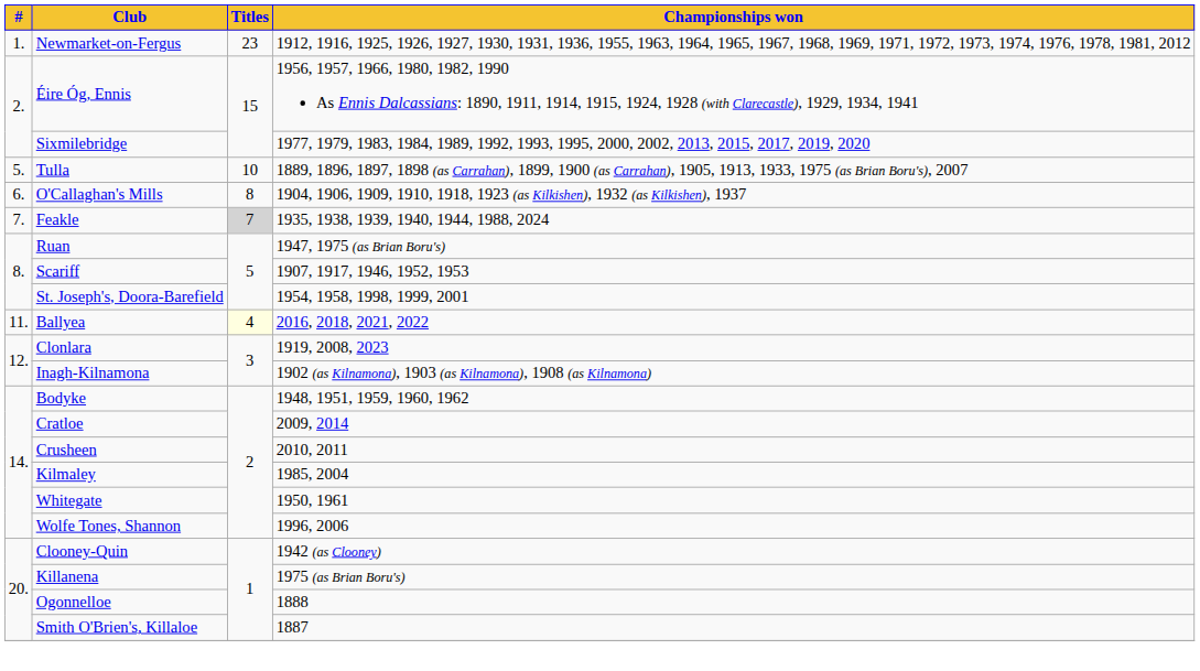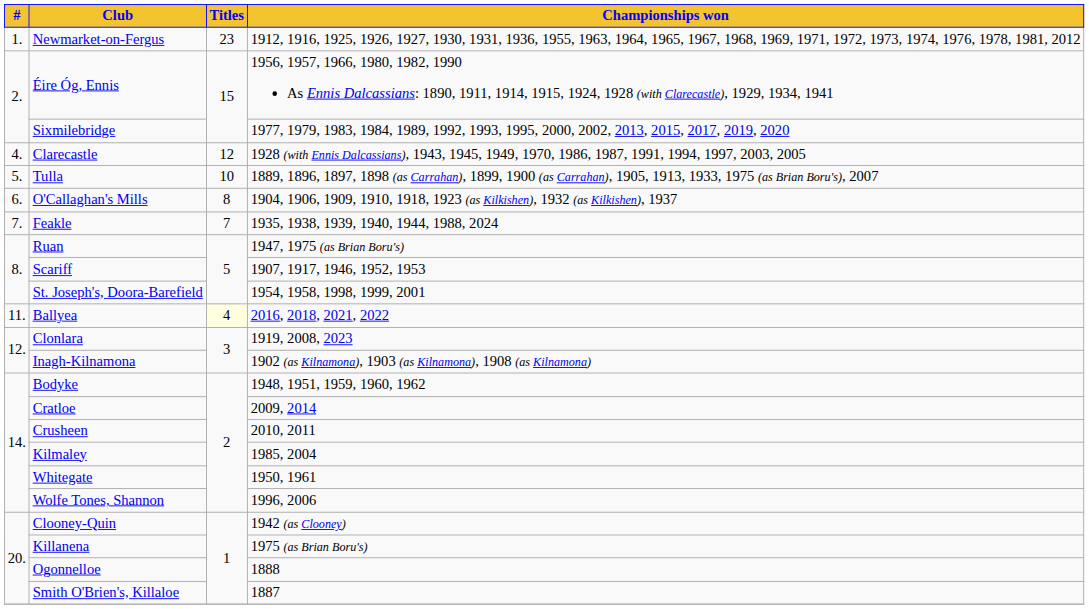 <table class="wikitable sortable">
 <tr>
 <th style="background:#F4C430;color:blue;border:1px solid blue ">#</th>
 <th style="background:#F4C430;color:blue;border:1px solid blue ">Club</th>
 <th style="background:#F4C430;color:blue;border:1px solid blue ">Titles</th>
 <th style="background:#F4C430;color:blue;border:1px solid blue ">Championships won</th>
 </tr>
 <tr>
 <td style="text-align:center;">1.</td>
 <td> <a href='#'>Newmarket-on-Fergus</a></td>
 <td rowspan="1" style="text-align:center;">23</td>
 <td>1912, 1916, 1925, 1926, 1927, 1930, 1931, 1936, 1955, 1963, 1964, 1965, 1967, 1968, 1969, 1971, 1972, 1973, 1974, 1976, 1978, 1981, 2012</td>
 </tr>
 <tr>
 <td rowspan="2" style="text-align:center;">2.</td>
 <td> <a href='#'>Éire Óg, Ennis</a></td>
 <td rowspan="2" style="text-align:center;">15</td>
 <td>1956, 1957, 1966, 1980, 1982, 1990<br><ul><li>As <em><a href='#'>Ennis Dalcassians</a></em>: 1890, 1911, 1914, 1915, 1924, 1928 <em><small>(with <a href='#'>Clarecastle</a>)</small></em>, 1929, 1934, 1941</li></ul></td>
 </tr>
 <tr>
 <td> <a href='#'>Sixmilebridge</a></td>
 <td>1977, 1979, 1983, 1984, 1989, 1992, 1993, 1995, 2000, 2002, <a href='#'>2013</a>, <a href='#'>2015</a>, <a href='#'>2017</a>, <a href='#'>2019</a>, <a href='#'>2020</a></td>
 </tr>
 <tr>
+<td style="text-align:center;">4.</td>
+<td> <a href='#'>Clarecastle</a></td>
+<td rowspan="1" style="text-align:center;">12</td>
+<td>1928 <em><small>(with <a href='#'>Ennis Dalcassians</a>)</small></em>, 1943, 1945, 1949, 1970, 1986, 1987, 1991, 1994, 1997, 2003, 2005</td>
+</tr>
+<tr>
 <td style="text-align:center;">5.</td>
 <td> <a href='#'>Tulla</a></td>
 <td rowspan="1" style="text-align:center;">10</td>
 <td>1889, 1896, 1897, 1898 <em><small>(as <a href='#'>Carrahan</a>)</small></em>, 1899, 1900 <em><small>(as <a href='#'>Carrahan</a>)</small></em>, 1905, 1913, 1933, 1975 <em><small>(as Brian Boru's)</small></em>, 2007</td>
 </tr>
 <tr>
 <td style="text-align:center;">6.</td>
 <td> <a href='#'>O'Callaghan's Mills</a></td>
 <td rowspan="1" style="text-align:center;">8</td>
 <td>1904, 1906, 1909, 1910, 1918, 1923 <em><small>(as <a href='#'>Kilkishen</a>)</small></em>, 1932 <em><small>(as <a href='#'>Kilkishen</a>)</small></em>, 1937</td>
 </tr>
 <tr>
 <td style="text-align:center;">7.</td>
 <td> <a href='#'>Feakle</a></td>
-<td rowspan="1" style="background: lightgrey; text-align:center;">7</td>
+<td rowspan="1" style="text-align:center;">7</td>
 <td>1935, 1938, 1939, 1940, 1944, 1988, 2024</td>
 </tr>
 <tr>
 <td rowspan="3" style="text-align:center;">8.</td>
 <td> <a href='#'>Ruan</a></td>
 <td rowspan="3" style="text-align:center;">5</td>
 <td>1947, 1975 <em><small>(as Brian Boru's)</small></em></td>
 </tr>
 <tr>
 <td> <a href='#'>Scariff</a></td>
 <td>1907, 1917, 1946, 1952, 1953</td>
 </tr>
 <tr>
 <td> <a href='#'>St. Joseph's, Doora-Barefield</a></td>
 <td>1954, 1958, 1998, 1999, 2001</td>
 </tr>
 <tr>
 <td style="text-align:center;">11.</td>
 <td> <a href='#'>Ballyea</a></td>
 <td rowspan="1" style="background: lightyellow; text-align:center;">4</td>
 <td><a href='#'>2016</a>, <a href='#'>2018</a>, <a href='#'>2021</a>, <a href='#'>2022</a></td>
 </tr>
 <tr>
 <td rowspan="2" style="text-align:center;">12.</td>
 <td> <a href='#'>Clonlara</a></td>
 <td rowspan="2" style="text-align:center;">3</td>
 <td>1919, 2008, <a href='#'>2023</a></td>
 </tr>
 <tr>
 <td> <a href='#'>Inagh-Kilnamona</a></td>
 <td>1902 <em><small>(as <a href='#'>Kilnamona</a>)</small></em>, 1903 <em><small>(as <a href='#'>Kilnamona</a>)</small></em>, 1908 <em><small>(as <a href='#'>Kilnamona</a>)</small></em></td>
 </tr>
 <tr>
 <td rowspan="6" style="text-align:center;">14.</td>
 <td> <a href='#'>Bodyke</a></td>
 <td rowspan="6" style="text-align:center;">2</td>
 <td>1948, 1951, 1959, 1960, 1962</td>
 </tr>
 <tr>
 <td> <a href='#'>Cratloe</a></td>
 <td>2009, <a href='#'>2014</a></td>
 </tr>
 <tr>
 <td> <a href='#'>Crusheen</a></td>
 <td>2010, 2011</td>
 </tr>
 <tr>
 <td> <a href='#'>Kilmaley</a></td>
 <td>1985, 2004</td>
 </tr>
 <tr>
 <td> <a href='#'>Whitegate</a></td>
 <td>1950, 1961</td>
 </tr>
 <tr>
 <td> <a href='#'>Wolfe Tones, Shannon</a></td>
 <td>1996, 2006</td>
 </tr>
 <tr>
 <td rowspan="4" style="text-align:center;">20.</td>
 <td> <a href='#'>Clooney-Quin</a></td>
 <td rowspan="4" style="text-align:center;">1</td>
 <td>1942 <em><small>(as <a href='#'>Clooney</a>)</small></em></td>
 </tr>
 <tr>
 <td> <a href='#'>Killanena</a></td>
 <td>1975 <em><small>(as Brian Boru's)</small></em></td>
 </tr>
 <tr>
 <td> <a href='#'>Ogonnelloe</a></td>
 <td>1888</td>
 </tr>
 <tr>
 <td> <a href='#'>Smith O'Brien's, Killaloe</a></td>
 <td>1887</td>
 </tr>
 <tr>
 </tr>
 </table>
